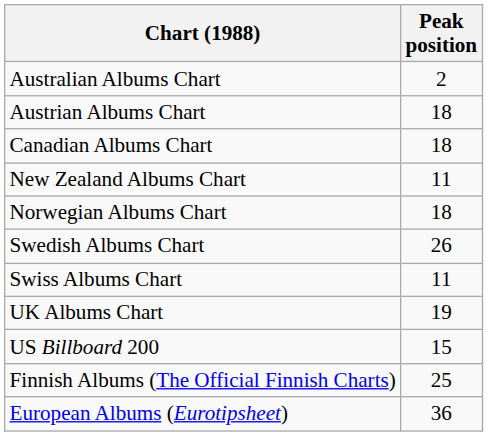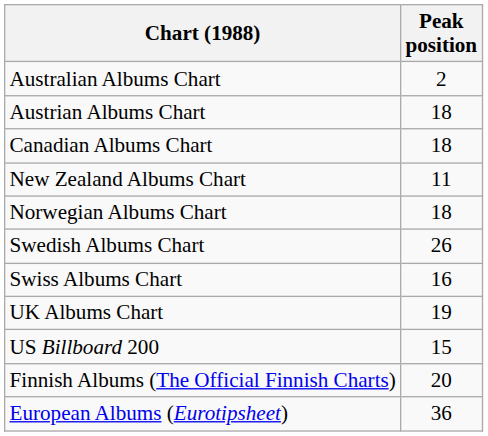 <table class="wikitable sortable">
 <tr>
 <th>Chart (1988)</th>
 <th>Peak<br>position</th>
 </tr>
 <tr>
 <td>Australian Albums Chart</td>
 <td align="center">2</td>
 </tr>
 <tr>
 <td>Austrian Albums Chart</td>
 <td align="center">18</td>
 </tr>
 <tr>
 <td>Canadian Albums Chart</td>
 <td align="center">18</td>
 </tr>
 <tr>
 <td>New Zealand Albums Chart</td>
 <td align="center">11</td>
 </tr>
 <tr>
 <td>Norwegian Albums Chart</td>
 <td align="center">18</td>
 </tr>
 <tr>
 <td>Swedish Albums Chart</td>
 <td align="center">26</td>
 </tr>
 <tr>
 <td>Swiss Albums Chart</td>
-<td align="center">11</td>
+<td align="center">16</td>
 </tr>
 <tr>
 <td>UK Albums Chart</td>
 <td align="center">19</td>
 </tr>
 <tr>
 <td>US <em>Billboard</em> 200</td>
 <td align="center">15</td>
 </tr>
 <tr>
 <td>Finnish Albums (<a href='#'>The Official Finnish Charts</a>)</td>
-<td align="center">25</td>
+<td align="center">20</td>
 </tr>
 <tr>
 <td><a href='#'>European Albums</a> (<em><a href='#'>Eurotipsheet</a></em>)</td>
 <td style="text-align:center;">36</td>
 </tr>
 </table>
